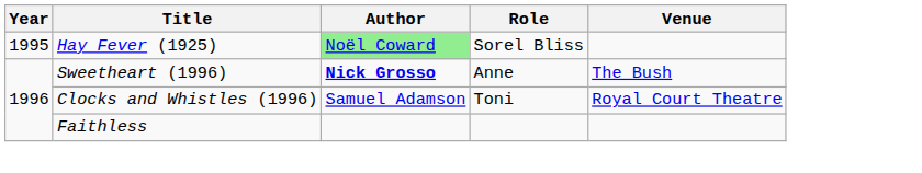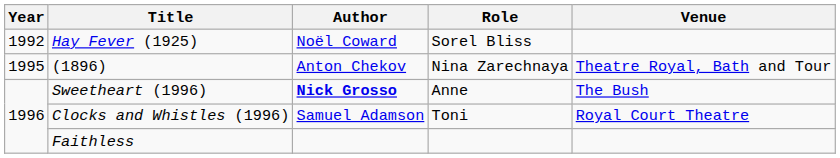 <table class="wikitable">
 <tr>
 <th scope="col">Year</th>
 <th scope="col">Title</th>
 <th>Author</th>
 <th scope="col">Role</th>
 <th scope="col" class="unsortable">Venue</th>
 </tr>
 <tr>
-<td>1995</td>
+<td>1992</td>
 <td><em><a href='#'>Hay Fever</a></em> (1925)</td>
-<td style="background: lightgreen;"><a href='#'>Noël Coward</a></td>
+<td><a href='#'>Noël Coward</a></td>
 <td>Sorel Bliss</td>
 <td></td>
+</tr>
+<tr>
+<td>1995</td>
+<td><em></em> (1896)</td>
+<td><a href='#'>Anton Chekov</a></td>
+<td>Nina Zarechnaya</td>
+<td><a href='#'>Theatre Royal, Bath</a> and Tour</td>
 </tr>
 <tr>
 <td rowspan="3">1996</td>
 <td><em>Sweetheart</em> (1996)</td>
 <td><strong><a href='#'>Nick Grosso</a></strong></td>
 <td>Anne</td>
 <td><a href='#'>The Bush</a></td>
 </tr>
 <tr>
 <td><em>Clocks and Whistles</em> (1996)</td>
 <td><a href='#'>Samuel Adamson</a></td>
 <td>Toni</td>
 <td><a href='#'>Royal Court Theatre</a></td>
 </tr>
 <tr>
 <td><em>Faithless</em></td>
 <td></td>
 <td></td>
 <td></td>
 </tr>
 </table>
